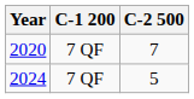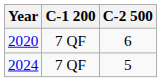 <table class="wikitable" style="text-align:center;">
 <tr>
 <th>Year</th>
 <th>C-1 200</th>
 <th>C-2 500</th>
 </tr>
 <tr>
 <td><a href='#'>2020</a></td>
 <td>7 QF</td>
-<td>7</td>
+<td>6</td>
 </tr>
 <tr>
 <td><a href='#'>2024</a></td>
 <td>7 QF</td>
 <td>5</td>
 </tr>
 </table>
